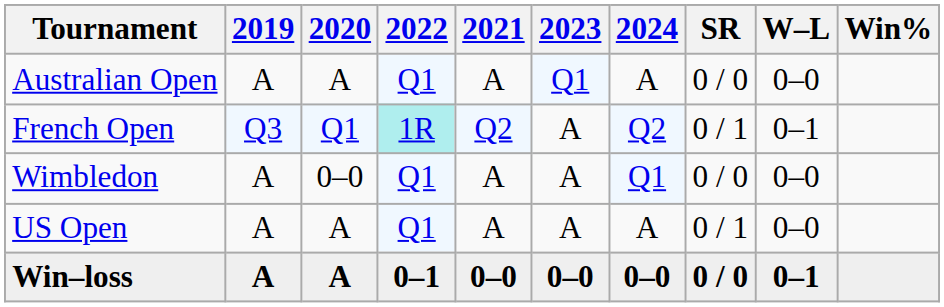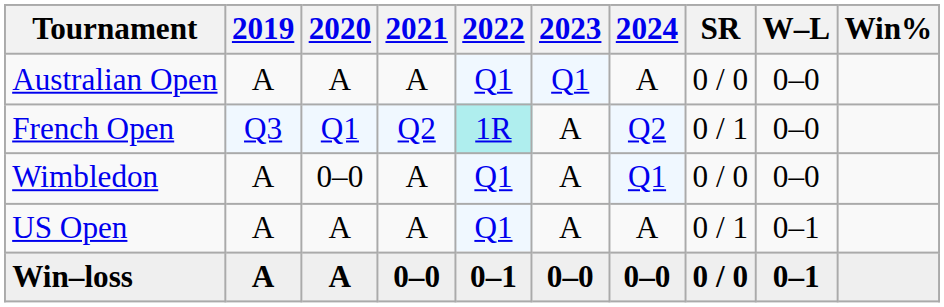 <table class=wikitable style=text-align:center>
 <tr>
 <th>Tournament</th>
 <th><a href='#'>2019</a></th>
 <th><a href='#'>2020</a></th>
+<th><a href='#'>2021</a></th>
 <th><a href='#'>2022</a></th>
-<th><a href='#'>2021</a></th>
 <th><a href='#'>2023</a></th>
 <th><a href='#'>2024</a></th>
 <th>SR</th>
 <th>W–L</th>
 <th>Win%</th>
 </tr>
 <tr>
 <td align="left"><a href='#'>Australian Open</a></td>
 <td>A</td>
 <td>A</td>
+<td>A</td>
 <td bgcolor=f0f8ff><a href='#'>Q1</a></td>
-<td>A</td>
 <td bgcolor=f0f8ff><a href='#'>Q1</a></td>
 <td>A</td>
 <td>0 / 0</td>
 <td>0–0</td>
 <td></td>
 </tr>
 <tr>
 <td align="left"><a href='#'>French Open</a></td>
 <td bgcolor="f0f8ff"><a href='#'>Q3</a></td>
 <td bgcolor="f0f8ff"><a href='#'>Q1</a></td>
+<td bgcolor="f0f8ff"><a href='#'>Q2</a></td>
 <td bgcolor="afeeee"><a href='#'>1R</a></td>
-<td bgcolor="f0f8ff"><a href='#'>Q2</a></td>
 <td>A</td>
 <td bgcolor="f0f8ff"><a href='#'>Q2</a></td>
 <td>0 / 1</td>
-<td>0–1</td>
+<td>0–0</td>
 <td></td>
 </tr>
 <tr>
 <td align="left"><a href='#'>Wimbledon</a></td>
 <td>A</td>
 <td>0–0</td>
+<td>A</td>
 <td bgcolor=f0f8ff><a href='#'>Q1</a></td>
-<td>A</td>
 <td>A</td>
 <td bgcolor=f0f8ff><a href='#'>Q1</a></td>
 <td>0 / 0</td>
 <td>0–0</td>
 <td></td>
 </tr>
 <tr>
 <td align="left"><a href='#'>US Open</a></td>
 <td>A</td>
 <td>A</td>
+<td>A</td>
 <td bgcolor=f0f8ff><a href='#'>Q1</a></td>
 <td>A</td>
 <td>A</td>
-<td>A</td>
 <td>0 / 1</td>
-<td>0–0</td>
+<td>0–1</td>
 <td></td>
 </tr>
 <tr style="font-weight:bold;background:#efefef">
 <td style="text-align:left"><strong>Win–loss</strong></td>
 <td>A</td>
 <td>A</td>
+<td>0–0</td>
 <td>0–1</td>
-<td>0–0</td>
 <td>0–0</td>
 <td>0–0</td>
 <td>0 / 0</td>
 <td>0–1</td>
 <td></td>
 </tr>
 </table>
